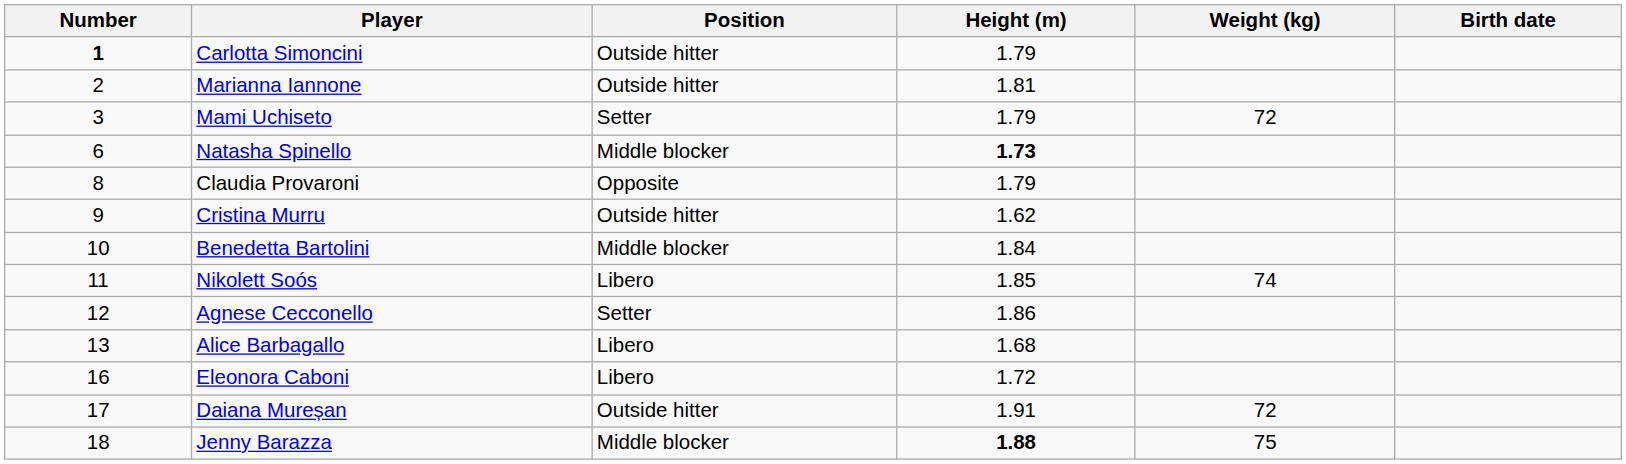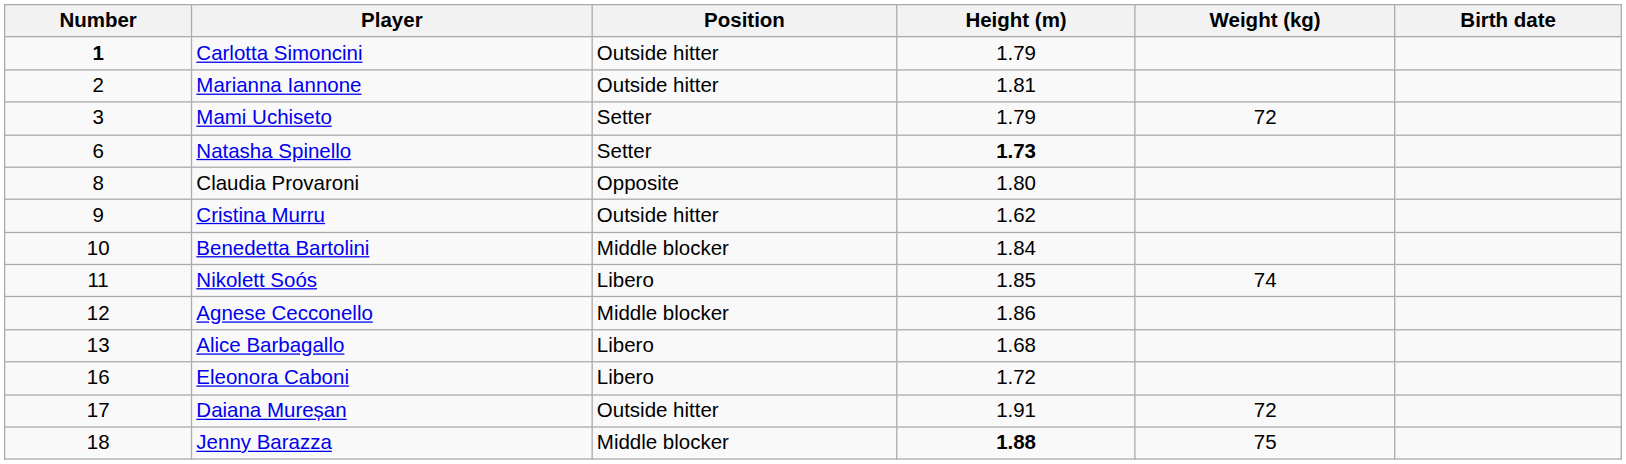 <table class="wikitable" style="width:100%;">
 <tr>
 <th>Number</th>
 <th>Player</th>
 <th>Position</th>
 <th>Height (m)</th>
 <th>Weight (kg)</th>
 <th>Birth date</th>
 </tr>
 <tr>
 <td align=center><strong>1</strong></td>
 <td> <a href='#'>Carlotta Simoncini</a></td>
 <td>Outside hitter</td>
 <td align=center>1.79</td>
 <td align=center></td>
 <td></td>
 </tr>
 <tr>
 <td align=center>2</td>
 <td> <a href='#'>Marianna Iannone</a></td>
 <td>Outside hitter</td>
 <td align=center>1.81</td>
 <td align=center></td>
 <td></td>
 </tr>
 <tr>
 <td align=center>3</td>
 <td> <a href='#'>Mami Uchiseto</a></td>
 <td>Setter</td>
 <td align=center>1.79</td>
 <td align=center>72</td>
 <td></td>
 </tr>
 <tr>
 <td align=center>6</td>
 <td> <a href='#'>Natasha Spinello</a></td>
-<td>Middle blocker</td>
+<td>Setter</td>
 <td align=center><strong>1.73</strong></td>
 <td align=center></td>
 <td></td>
 </tr>
 <tr>
 <td align=center>8</td>
 <td> Claudia Provaroni</td>
 <td>Opposite</td>
-<td align=center>1.79</td>
+<td align=center>1.80</td>
 <td align=center></td>
 <td></td>
 </tr>
 <tr>
 <td align=center>9</td>
 <td> <a href='#'>Cristina Murru</a></td>
 <td>Outside hitter</td>
 <td align=center>1.62</td>
 <td align=center></td>
 <td></td>
 </tr>
 <tr>
 <td align=center>10</td>
 <td> <a href='#'>Benedetta Bartolini</a></td>
 <td>Middle blocker</td>
 <td align=center>1.84</td>
 <td align=center></td>
 <td></td>
 </tr>
 <tr>
 <td align=center>11</td>
 <td> <a href='#'>Nikolett Soós</a></td>
 <td>Libero</td>
 <td align=center>1.85</td>
 <td align=center>74</td>
 <td></td>
 </tr>
 <tr>
 <td align=center>12</td>
 <td> <a href='#'>Agnese Cecconello</a></td>
-<td>Setter</td>
+<td>Middle blocker</td>
 <td align=center>1.86</td>
 <td align=center></td>
 <td></td>
 </tr>
 <tr>
 <td align=center>13</td>
 <td> <a href='#'>Alice Barbagallo</a></td>
 <td>Libero</td>
 <td align=center>1.68</td>
 <td align=center></td>
 <td></td>
 </tr>
 <tr>
 <td align=center>16</td>
 <td> <a href='#'>Eleonora Caboni</a></td>
 <td>Libero</td>
 <td align=center>1.72</td>
 <td align=center></td>
 <td></td>
 </tr>
 <tr>
 <td align=center>17</td>
 <td> <a href='#'>Daiana Mureșan</a></td>
 <td>Outside hitter</td>
 <td align=center>1.91</td>
 <td align=center>72</td>
 <td></td>
 </tr>
 <tr>
 <td align=center>18</td>
 <td> <a href='#'>Jenny Barazza</a></td>
 <td>Middle blocker</td>
 <td align=center><strong>1.88</strong></td>
 <td align=center>75</td>
 <td></td>
 </tr>
 </table>
